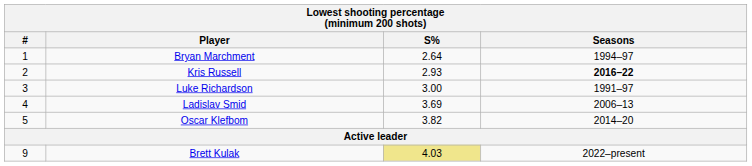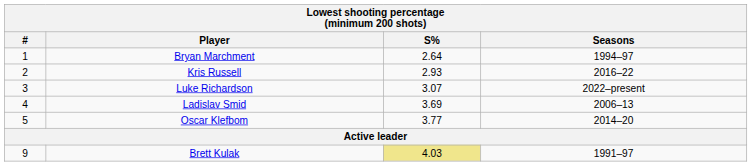 <table class="wikitable" style="text-align: center; font-size: 95%" width="70%">
 <tr>
 <th colspan="4">Lowest shooting percentage<br>(minimum 200 shots)</th>
 </tr>
 <tr>
 <th>#</th>
 <th>Player</th>
 <th>S%</th>
 <th>Seasons</th>
 </tr>
 <tr>
 <td>1</td>
 <td><a href='#'>Bryan Marchment</a></td>
 <td>2.64</td>
 <td>1994–97</td>
 </tr>
 <tr>
 <td>2</td>
 <td><a href='#'>Kris Russell</a></td>
 <td>2.93</td>
-<td><strong>2016–22</strong></td>
+<td>2016–22</td>
 </tr>
 <tr>
 <td>3</td>
 <td><a href='#'>Luke Richardson</a></td>
-<td>3.00</td>
-<td>1991–97</td>
+<td>3.07</td>
+<td>2022–present</td>
 </tr>
 <tr>
 <td>4</td>
 <td><a href='#'>Ladislav Smid</a></td>
 <td>3.69</td>
 <td>2006–13</td>
 </tr>
 <tr>
 <td>5</td>
 <td><a href='#'>Oscar Klefbom</a></td>
-<td>3.82</td>
+<td>3.77</td>
 <td>2014–20</td>
 </tr>
 <tr>
 <th colspan="4">Active leader</th>
 </tr>
 <tr>
 <td>9</td>
 <td><a href='#'>Brett Kulak</a></td>
 <td style="background: khaki;">4.03</td>
-<td>2022–present</td>
+<td>1991–97</td>
 </tr>
 </table>
